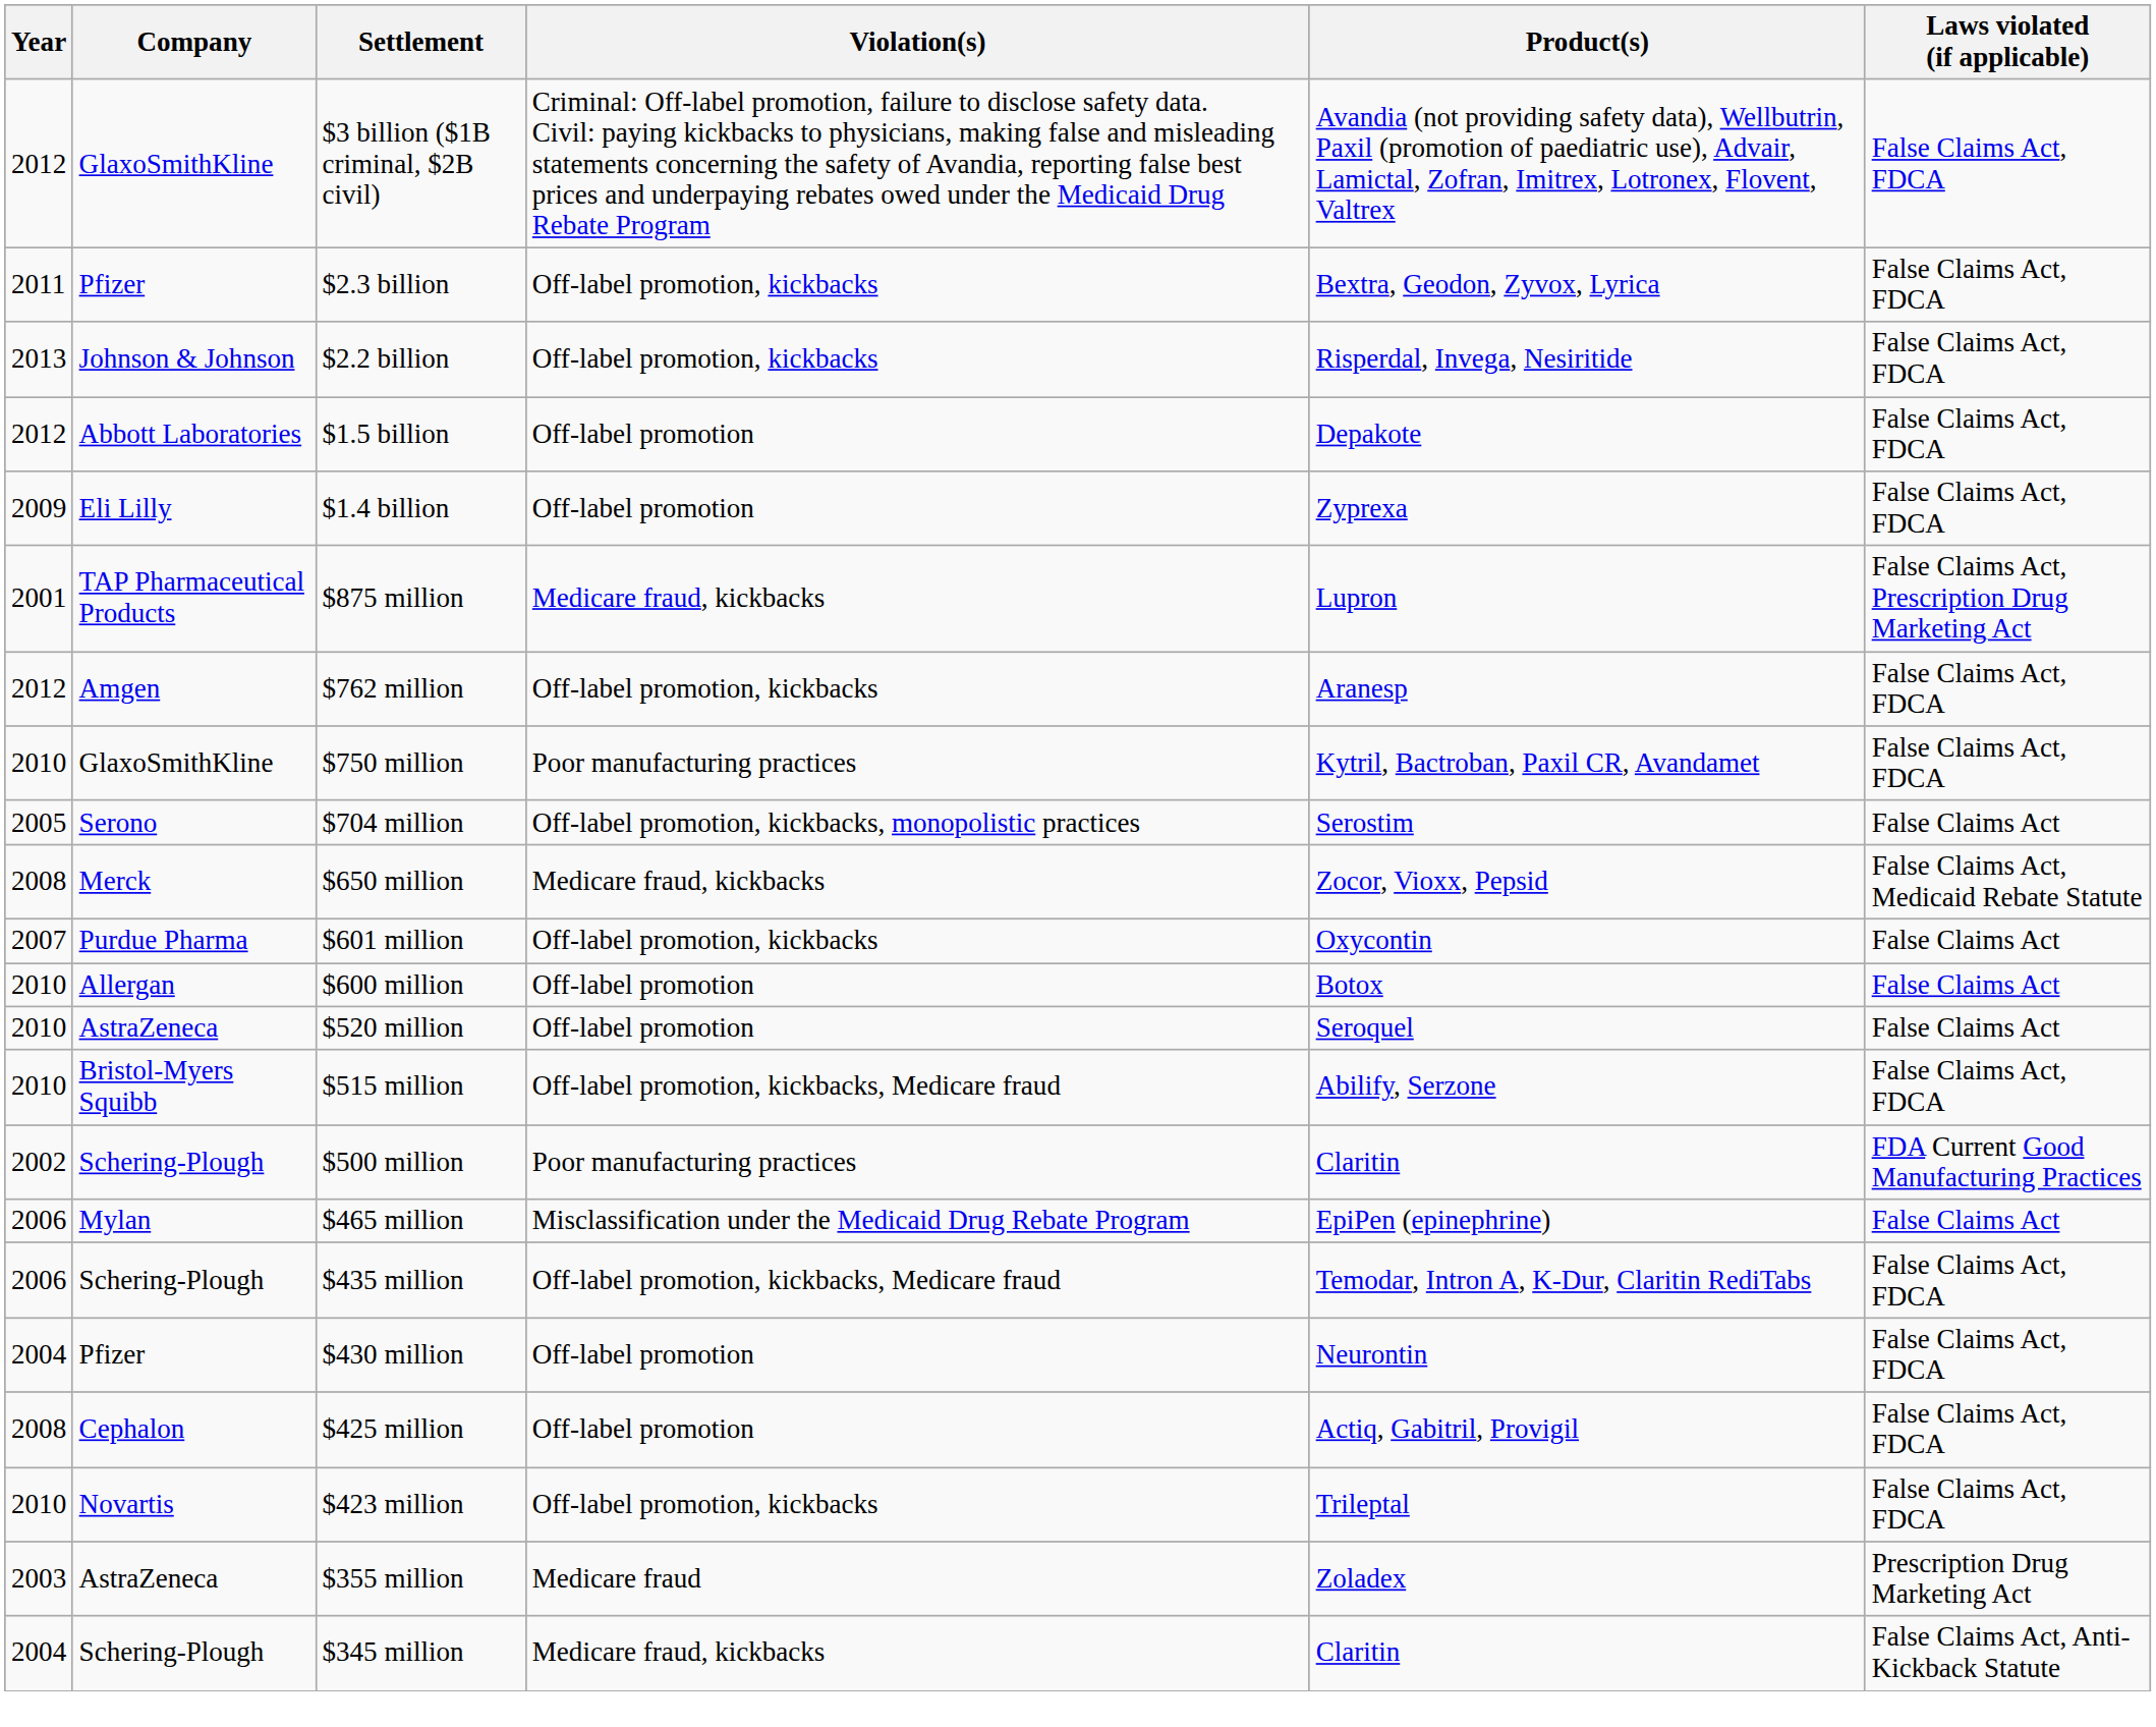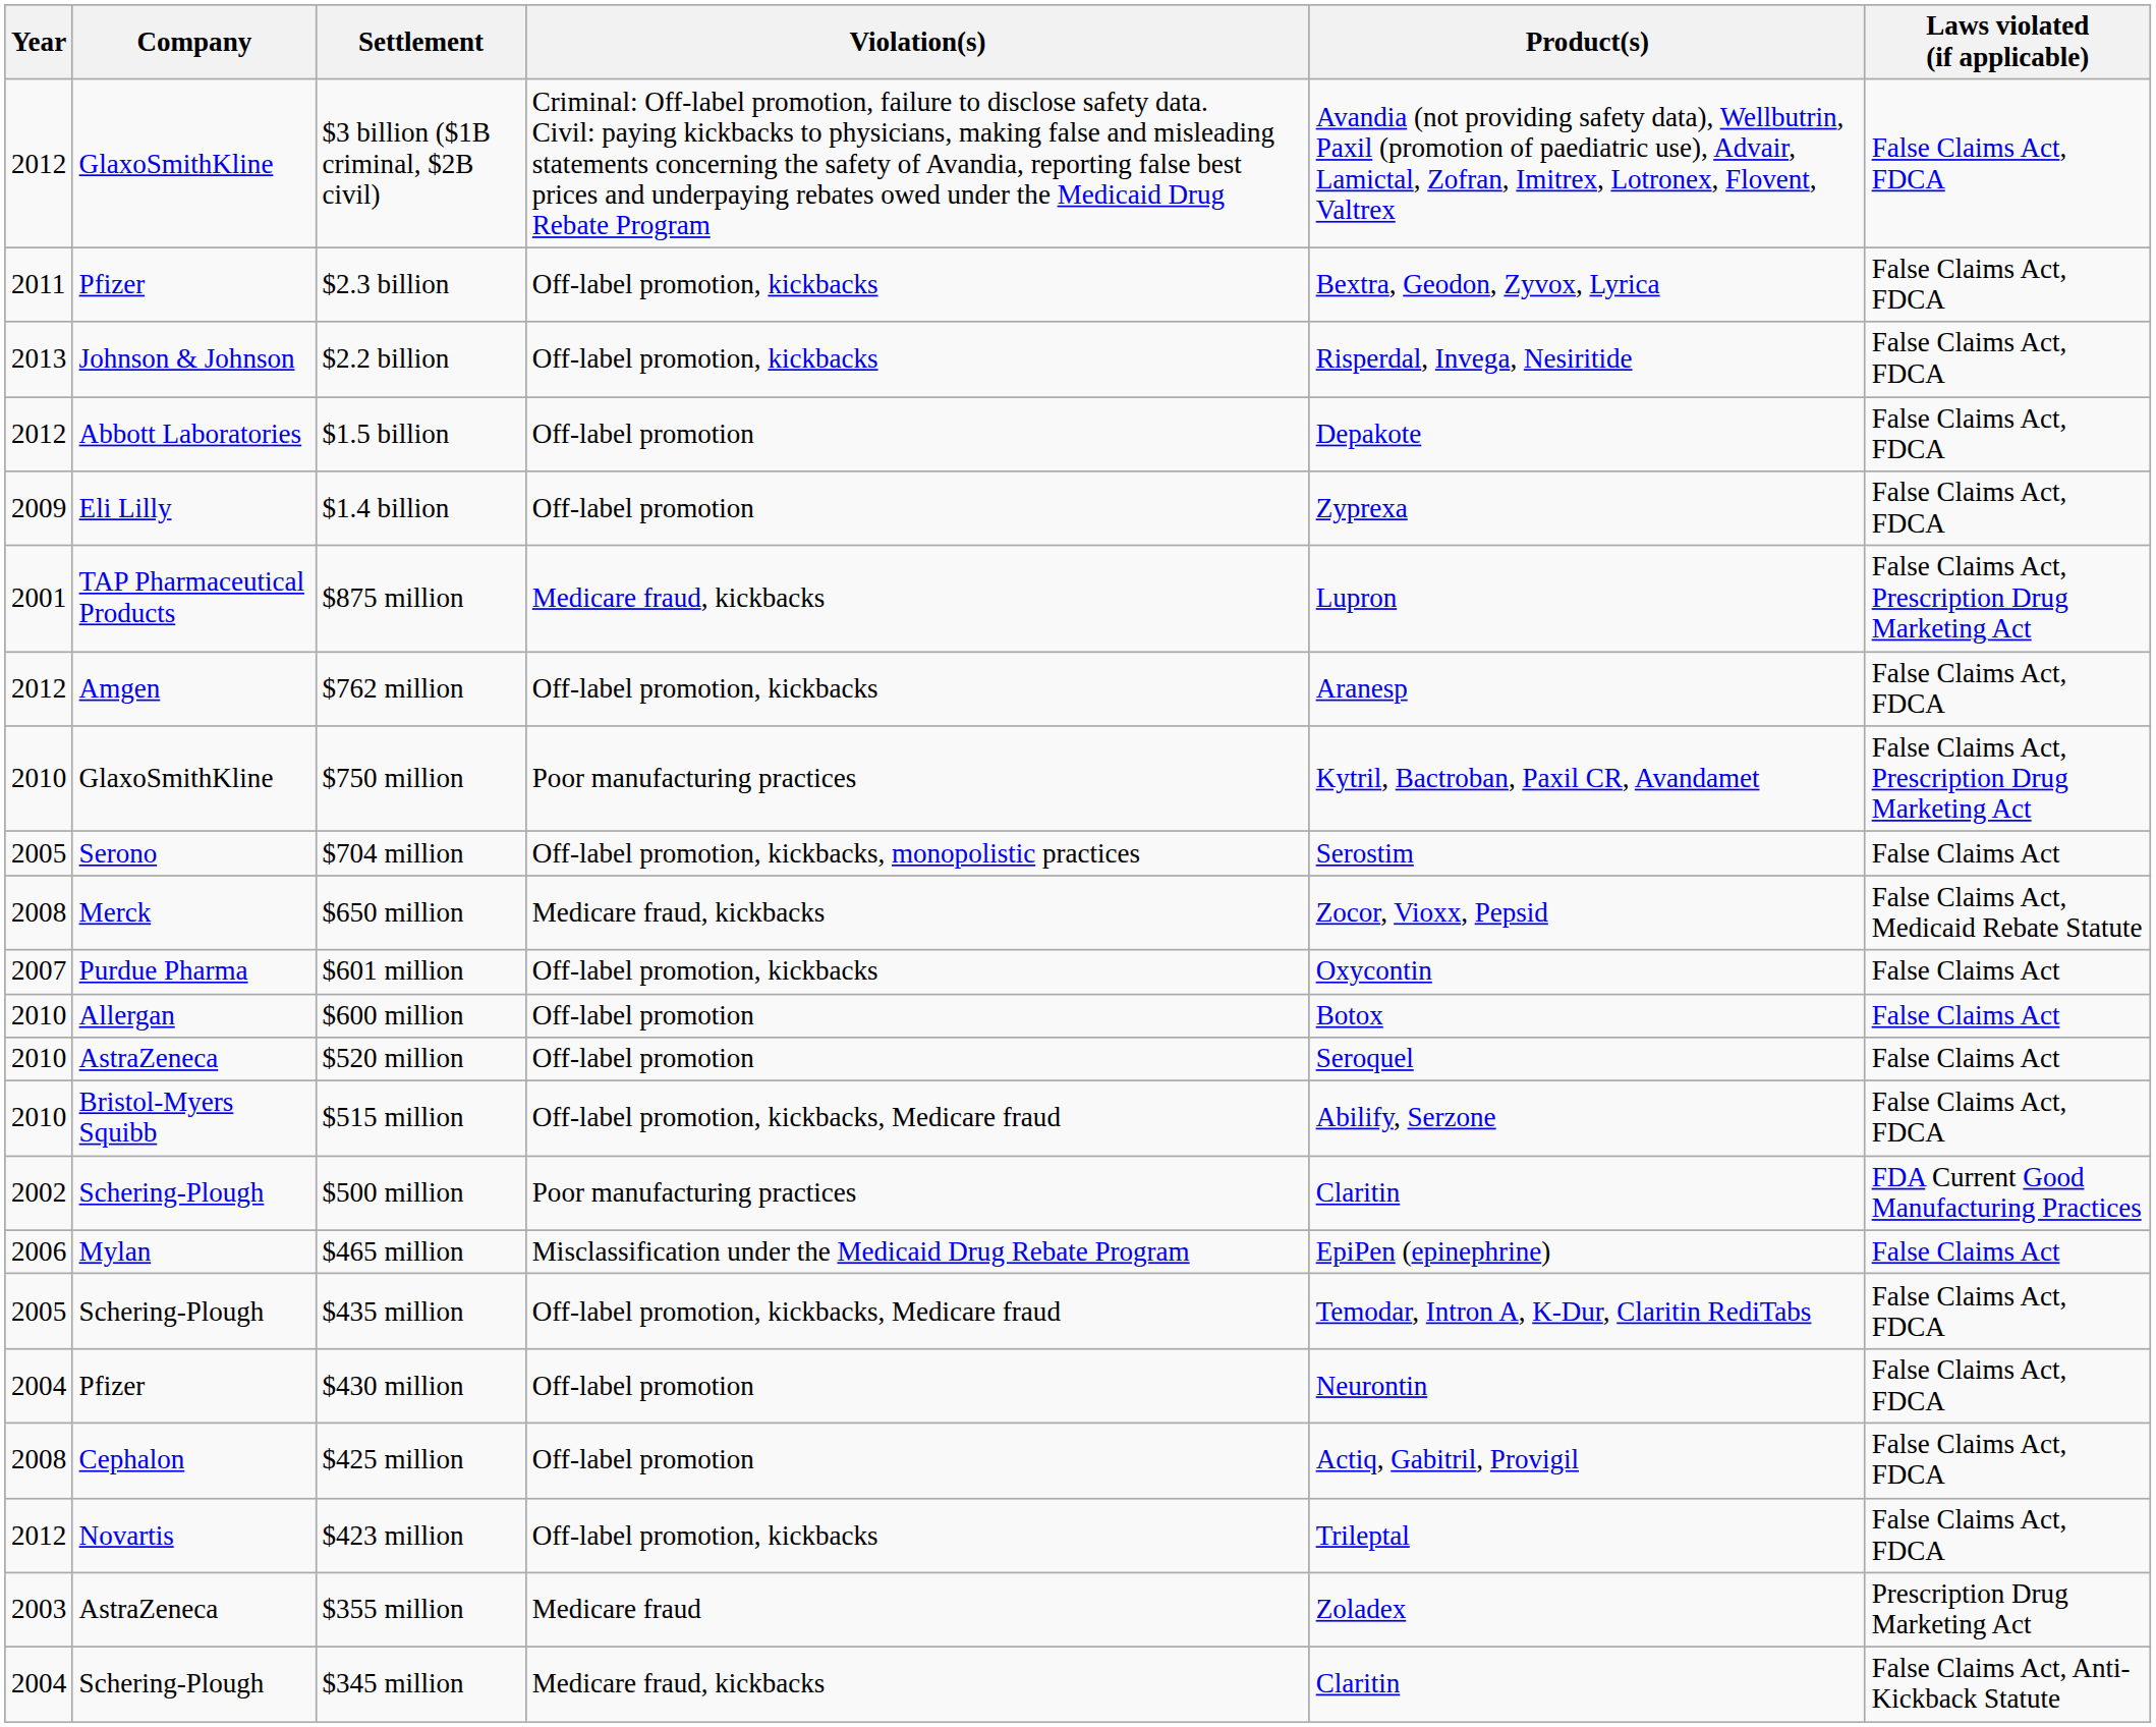 <table class="wikitable sortable">
 <tr>
 <th>Year</th>
 <th>Company</th>
 <th>Settlement</th>
 <th class="unsortable">Violation(s)</th>
 <th>Product(s)</th>
 <th>Laws violated <br> (if applicable)</th>
 </tr>
 <tr>
 <td>2012</td>
 <td><a href='#'>GlaxoSmithKline</a></td>
 <td data-sort-value="3000000000">$3 billion ($1B criminal, $2B civil)</td>
 <td>Criminal: Off-label promotion, failure to disclose safety data. <br>Civil: paying kickbacks to physicians, making false and misleading statements concerning the safety of Avandia, reporting false best prices and underpaying rebates owed under the <a href='#'>Medicaid Drug Rebate Program</a></td>
 <td><a href='#'>Avandia</a> (not providing safety data), <a href='#'>Wellbutrin</a>, <a href='#'>Paxil</a> (promotion of paediatric use), <a href='#'>Advair</a>, <a href='#'>Lamictal</a>, <a href='#'>Zofran</a>, <a href='#'>Imitrex</a>, <a href='#'>Lotronex</a>, <a href='#'>Flovent</a>, <a href='#'>Valtrex</a></td>
 <td><a href='#'>False Claims Act</a>, <a href='#'>FDCA</a></td>
 </tr>
 <tr>
 <td>2011</td>
 <td><a href='#'>Pfizer</a></td>
 <td data-sort-value="2300000000">$2.3 billion</td>
 <td>Off-label promotion, <a href='#'>kickbacks</a></td>
 <td><a href='#'>Bextra</a>, <a href='#'>Geodon</a>, <a href='#'>Zyvox</a>, <a href='#'>Lyrica</a></td>
 <td>False Claims Act, FDCA</td>
 </tr>
 <tr>
 <td>2013</td>
 <td><a href='#'>Johnson & Johnson</a></td>
 <td data-sort-value="2200000000">$2.2 billion</td>
 <td>Off-label promotion, <a href='#'>kickbacks</a></td>
 <td><a href='#'>Risperdal</a>, <a href='#'>Invega</a>, <a href='#'>Nesiritide</a></td>
 <td>False Claims Act, FDCA</td>
 </tr>
 <tr>
 <td>2012</td>
 <td><a href='#'>Abbott Laboratories</a></td>
 <td data-sort-value="1500000000">$1.5 billion</td>
 <td>Off-label promotion</td>
 <td><a href='#'>Depakote</a></td>
 <td>False Claims Act, FDCA</td>
 </tr>
 <tr>
 <td>2009</td>
 <td><a href='#'>Eli Lilly</a></td>
 <td data-sort-value="1400000000">$1.4 billion</td>
 <td>Off-label promotion</td>
 <td><a href='#'>Zyprexa</a></td>
 <td>False Claims Act, FDCA</td>
 </tr>
 <tr>
 <td>2001</td>
 <td><a href='#'>TAP Pharmaceutical Products</a></td>
 <td data-sort-value="875000000">$875 million</td>
 <td><a href='#'>Medicare fraud</a>, kickbacks</td>
 <td><a href='#'>Lupron</a></td>
 <td>False Claims Act, <a href='#'>Prescription Drug Marketing Act</a></td>
 </tr>
 <tr>
 <td>2012</td>
 <td><a href='#'>Amgen</a></td>
 <td data-sort-value="762000000">$762 million</td>
 <td>Off-label promotion, kickbacks</td>
 <td><a href='#'>Aranesp</a></td>
 <td>False Claims Act, FDCA</td>
 </tr>
 <tr>
 <td>2010</td>
 <td>GlaxoSmithKline</td>
 <td data-sort-value="750000000">$750 million</td>
 <td>Poor manufacturing practices</td>
 <td><a href='#'>Kytril</a>, <a href='#'>Bactroban</a>, <a href='#'>Paxil CR</a>, <a href='#'>Avandamet</a></td>
-<td>False Claims Act, FDCA</td>
+<td>False Claims Act, <a href='#'>Prescription Drug Marketing Act</a></td>
 </tr>
 <tr>
 <td>2005</td>
 <td><a href='#'>Serono</a></td>
 <td data-sort-value="704000000">$704 million</td>
 <td>Off-label promotion, kickbacks, <a href='#'>monopolistic</a> practices</td>
 <td><a href='#'>Serostim</a></td>
 <td>False Claims Act</td>
 </tr>
 <tr>
 <td>2008</td>
 <td><a href='#'>Merck</a></td>
 <td data-sort-value="650000000">$650 million</td>
 <td>Medicare fraud, kickbacks</td>
 <td><a href='#'>Zocor</a>, <a href='#'>Vioxx</a>, <a href='#'>Pepsid</a></td>
 <td>False Claims Act, Medicaid Rebate Statute</td>
 </tr>
 <tr>
 <td>2007</td>
 <td><a href='#'>Purdue Pharma</a></td>
 <td data-sort-value="601000000">$601 million</td>
 <td>Off-label promotion, kickbacks</td>
 <td><a href='#'>Oxycontin</a></td>
 <td>False Claims Act</td>
 </tr>
 <tr>
 <td>2010</td>
 <td><a href='#'>Allergan</a></td>
 <td data-sort-value="600000000">$600 million</td>
 <td>Off-label promotion</td>
 <td><a href='#'>Botox</a></td>
 <td><a href='#'>False Claims Act</a></td>
 </tr>
 <tr>
 <td>2010</td>
 <td><a href='#'>AstraZeneca</a></td>
 <td data-sort-value="520000000">$520 million</td>
 <td>Off-label promotion</td>
 <td><a href='#'>Seroquel</a></td>
 <td>False Claims Act</td>
 </tr>
 <tr>
 <td>2010</td>
 <td><a href='#'>Bristol-Myers Squibb</a></td>
 <td data-sort-value="515000000">$515 million</td>
 <td>Off-label promotion, kickbacks, Medicare fraud</td>
 <td><a href='#'>Abilify</a>, <a href='#'>Serzone</a></td>
 <td>False Claims Act, FDCA</td>
 </tr>
 <tr>
 <td>2002</td>
 <td><a href='#'>Schering-Plough</a></td>
 <td data-sort-value="500000000">$500 million</td>
 <td>Poor manufacturing practices</td>
 <td><a href='#'>Claritin</a></td>
 <td><a href='#'>FDA</a> Current <a href='#'>Good Manufacturing Practices</a></td>
 </tr>
 <tr>
 <td>2006</td>
 <td><a href='#'>Mylan</a></td>
 <td data-sort-value="465000000">$465 million</td>
 <td>Misclassification under the <a href='#'>Medicaid Drug Rebate Program</a></td>
 <td><a href='#'>EpiPen</a> (<a href='#'>epinephrine</a>)</td>
 <td><a href='#'>False Claims Act</a></td>
 </tr>
 <tr>
-<td>2006</td>
+<td>2005</td>
 <td>Schering-Plough</td>
 <td data-sort-value="435000000">$435 million</td>
 <td>Off-label promotion, kickbacks, Medicare fraud</td>
 <td><a href='#'>Temodar</a>, <a href='#'>Intron A</a>, <a href='#'>K-Dur</a>, <a href='#'>Claritin RediTabs</a></td>
 <td>False Claims Act, FDCA</td>
 </tr>
 <tr>
 <td>2004</td>
 <td>Pfizer</td>
 <td data-sort-value="430000000">$430 million</td>
 <td>Off-label promotion</td>
 <td><a href='#'>Neurontin</a></td>
 <td>False Claims Act, FDCA</td>
 </tr>
 <tr>
 <td>2008</td>
 <td><a href='#'>Cephalon</a></td>
 <td data-sort-value="425000000">$425 million</td>
 <td>Off-label promotion</td>
 <td><a href='#'>Actiq</a>, <a href='#'>Gabitril</a>, <a href='#'>Provigil</a></td>
 <td>False Claims Act, FDCA</td>
 </tr>
 <tr>
-<td>2010</td>
+<td>2012</td>
 <td><a href='#'>Novartis</a></td>
 <td data-sort-value="423000000">$423 million</td>
 <td>Off-label promotion, kickbacks</td>
 <td><a href='#'>Trileptal</a></td>
 <td>False Claims Act, FDCA</td>
 </tr>
 <tr>
 <td>2003</td>
 <td>AstraZeneca</td>
 <td data-sort-value="355000000">$355 million</td>
 <td>Medicare fraud</td>
 <td><a href='#'>Zoladex</a></td>
 <td>Prescription Drug Marketing Act</td>
 </tr>
 <tr>
 <td>2004</td>
 <td>Schering-Plough</td>
 <td data-sort-value="345000000">$345 million</td>
 <td>Medicare fraud, kickbacks</td>
 <td><a href='#'>Claritin</a></td>
 <td>False Claims Act, Anti-Kickback Statute</td>
 </tr>
 <tr>
 </tr>
 </table>
